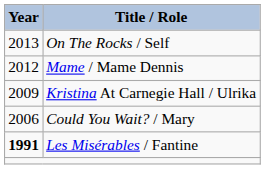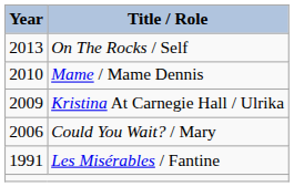 <table class="wikitable" style="font-size:90%">
 <tr style="text-align:center;">
 <th style="background:#B0C4DE;">Year</th>
 <th style="background:#B0C4DE;">Title / Role</th>
 </tr>
 <tr>
 <td>2013</td>
 <td><em>On The Rocks</em> / Self</td>
 </tr>
 <tr>
-<td>2012</td>
+<td>2010</td>
 <td><a href='#'> <em>Mame</em></a> / Mame Dennis</td>
 </tr>
 <tr>
 <td>2009</td>
 <td><a href='#'><em>Kristina</em></a> At Carnegie Hall / Ulrika</td>
 </tr>
 <tr>
 <td>2006</td>
 <td><em>Could You Wait?</em> / Mary</td>
 </tr>
 <tr>
-<td><strong>1991</strong></td>
+<td>1991</td>
 <td><a href='#'><em>Les Misérables</em></a> / Fantine</td>
 </tr>
 <tr>
 <td style="text-align:center;" colspan="2"></td>
 </tr>
 </table>
